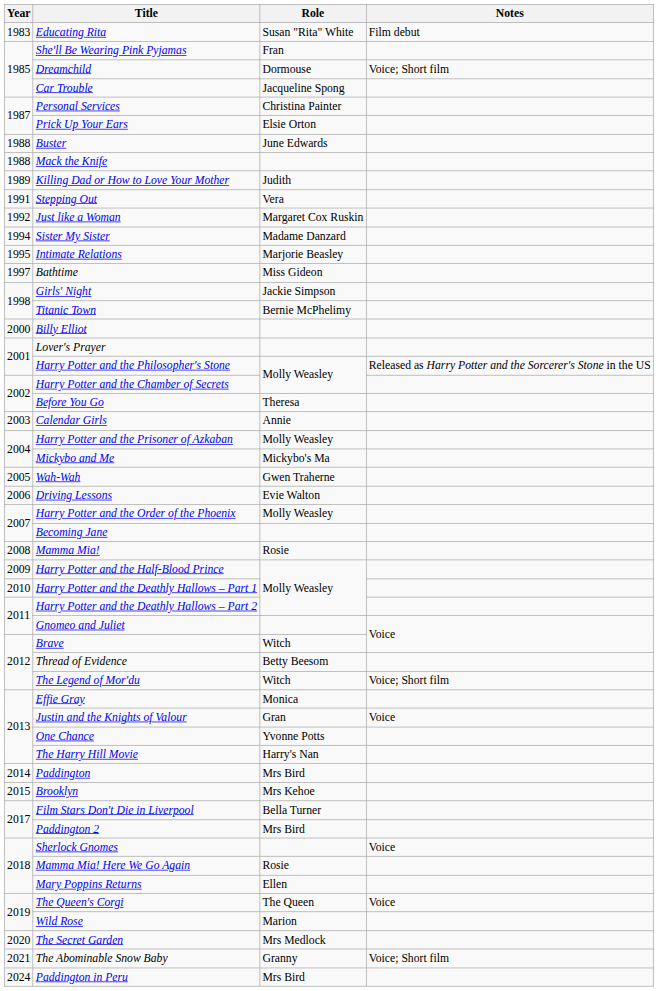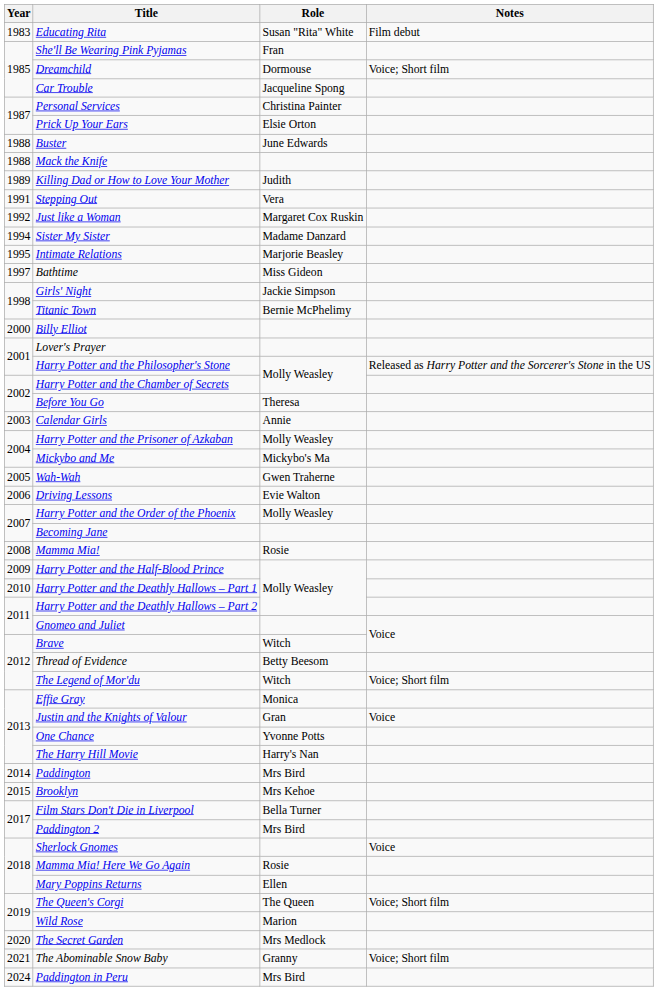 <table class="wikitable sortable unsortable">
 <tr>
 <th>Year</th>
 <th>Title</th>
 <th>Role</th>
 <th class="unsortable">Notes</th>
 </tr>
 <tr>
 <td>1983</td>
 <td><em><a href='#'>Educating Rita</a></em></td>
 <td>Susan "Rita" White</td>
 <td>Film debut</td>
 </tr>
 <tr>
 <td rowspan=3>1985</td>
 <td><em><a href='#'>She'll Be Wearing Pink Pyjamas</a></em></td>
 <td>Fran</td>
 <td></td>
 </tr>
 <tr>
 <td><em><a href='#'>Dreamchild</a></em></td>
 <td>Dormouse</td>
 <td>Voice; Short film</td>
 </tr>
 <tr>
 <td><em><a href='#'>Car Trouble</a></em></td>
 <td>Jacqueline Spong</td>
 <td></td>
 </tr>
 <tr>
 <td rowspan=2>1987</td>
 <td><em><a href='#'>Personal Services</a></em></td>
 <td>Christina Painter</td>
 <td></td>
 </tr>
 <tr>
 <td><em><a href='#'>Prick Up Your Ears</a></em></td>
 <td>Elsie Orton</td>
 <td></td>
 </tr>
 <tr>
 <td>1988</td>
 <td><em><a href='#'>Buster</a></em></td>
 <td>June Edwards</td>
 <td></td>
 </tr>
 <tr>
 <td>1988</td>
 <td><em><a href='#'>Mack the Knife</a></em></td>
 <td></td>
 <td></td>
 </tr>
 <tr>
 <td>1989</td>
 <td><em><a href='#'> Killing Dad or How to Love Your Mother</a></em></td>
 <td>Judith</td>
 <td></td>
 </tr>
 <tr>
 <td>1991</td>
 <td><em><a href='#'>Stepping Out</a></em></td>
 <td>Vera</td>
 <td></td>
 </tr>
 <tr>
 <td>1992</td>
 <td><em><a href='#'>Just like a Woman</a></em></td>
 <td>Margaret Cox Ruskin</td>
 <td></td>
 </tr>
 <tr>
 <td>1994</td>
 <td><em><a href='#'>Sister My Sister</a></em></td>
 <td>Madame Danzard</td>
 <td></td>
 </tr>
 <tr>
 <td>1995</td>
 <td><em><a href='#'>Intimate Relations</a></em></td>
 <td>Marjorie Beasley</td>
 <td></td>
 </tr>
 <tr>
 <td>1997</td>
 <td><em>Bathtime</em></td>
 <td>Miss Gideon</td>
 <td></td>
 </tr>
 <tr>
 <td rowspan=2>1998</td>
 <td><em><a href='#'>Girls' Night</a></em></td>
 <td>Jackie Simpson</td>
 <td></td>
 </tr>
 <tr>
 <td><em><a href='#'>Titanic Town</a></em></td>
 <td>Bernie McPhelimy</td>
 <td></td>
 </tr>
 <tr>
 <td>2000</td>
 <td><em><a href='#'>Billy Elliot</a></em></td>
 <td></td>
 <td></td>
 </tr>
 <tr>
 <td rowspan=2>2001</td>
 <td><em>Lover's Prayer</em></td>
 <td></td>
 <td></td>
 </tr>
 <tr>
 <td><em><a href='#'>Harry Potter and the Philosopher's Stone</a></em></td>
 <td rowspan=2>Molly Weasley</td>
 <td>Released as <em>Harry Potter and the Sorcerer's Stone</em> in the US</td>
 </tr>
 <tr>
 <td rowspan=2>2002</td>
 <td><em><a href='#'>Harry Potter and the Chamber of Secrets</a></em></td>
 <td></td>
 </tr>
 <tr>
 <td><em><a href='#'>Before You Go</a></em></td>
 <td>Theresa</td>
 <td></td>
 </tr>
 <tr>
 <td>2003</td>
 <td><em><a href='#'>Calendar Girls</a></em></td>
 <td>Annie</td>
 <td></td>
 </tr>
 <tr>
 <td rowspan=2>2004</td>
 <td><em><a href='#'>Harry Potter and the Prisoner of Azkaban</a></em></td>
 <td>Molly Weasley</td>
 <td></td>
 </tr>
 <tr>
 <td><em><a href='#'>Mickybo and Me</a></em></td>
 <td>Mickybo's Ma</td>
 <td></td>
 </tr>
 <tr>
 <td>2005</td>
 <td><em><a href='#'>Wah-Wah</a></em></td>
 <td>Gwen Traherne</td>
 <td></td>
 </tr>
 <tr>
 <td>2006</td>
 <td><em><a href='#'>Driving Lessons</a></em></td>
 <td>Evie Walton</td>
 <td></td>
 </tr>
 <tr>
 <td rowspan=2>2007</td>
 <td><em><a href='#'>Harry Potter and the Order of the Phoenix</a></em></td>
 <td>Molly Weasley</td>
 <td></td>
 </tr>
 <tr>
 <td><em><a href='#'>Becoming Jane</a></em></td>
 <td></td>
 <td></td>
 </tr>
 <tr>
 <td>2008</td>
 <td><em><a href='#'>Mamma Mia!</a></em></td>
 <td>Rosie</td>
 <td></td>
 </tr>
 <tr>
 <td>2009</td>
 <td><em><a href='#'>Harry Potter and the Half-Blood Prince</a></em></td>
 <td rowspan=3>Molly Weasley</td>
 <td></td>
 </tr>
 <tr>
 <td>2010</td>
 <td><em><a href='#'>Harry Potter and the Deathly Hallows – Part 1</a></em></td>
 <td></td>
 </tr>
 <tr>
 <td rowspan=2>2011</td>
 <td><em><a href='#'>Harry Potter and the Deathly Hallows – Part 2</a></em></td>
 <td></td>
 </tr>
 <tr>
 <td><em><a href='#'>Gnomeo and Juliet</a></em></td>
 <td></td>
 <td rowspan="2">Voice</td>
 </tr>
 <tr>
 <td rowspan=3>2012</td>
 <td><em><a href='#'>Brave</a></em></td>
 <td>Witch</td>
 </tr>
 <tr>
 <td><em>Thread of Evidence</em></td>
 <td>Betty Beesom</td>
 <td></td>
 </tr>
 <tr>
 <td><em><a href='#'>The Legend of Mor'du</a></em></td>
 <td>Witch</td>
 <td>Voice; Short film</td>
 </tr>
 <tr>
 <td rowspan=4>2013</td>
 <td><em><a href='#'>Effie Gray</a></em></td>
 <td>Monica</td>
 <td></td>
 </tr>
 <tr>
 <td><em><a href='#'>Justin and the Knights of Valour</a></em></td>
 <td>Gran</td>
 <td>Voice</td>
 </tr>
 <tr>
 <td><em><a href='#'>One Chance</a></em></td>
 <td>Yvonne Potts</td>
 <td></td>
 </tr>
 <tr>
 <td><em><a href='#'>The Harry Hill Movie</a></em></td>
 <td>Harry's Nan</td>
 <td></td>
 </tr>
 <tr>
 <td>2014</td>
 <td><em><a href='#'>Paddington</a></em></td>
 <td>Mrs Bird</td>
 <td></td>
 </tr>
 <tr>
 <td>2015</td>
 <td><em><a href='#'>Brooklyn</a></em></td>
 <td>Mrs Kehoe</td>
 <td></td>
 </tr>
 <tr>
 <td rowspan=2>2017</td>
 <td><em><a href='#'>Film Stars Don't Die in Liverpool</a></em></td>
 <td>Bella Turner</td>
 <td></td>
 </tr>
 <tr>
 <td><em><a href='#'>Paddington 2</a></em></td>
 <td>Mrs Bird</td>
 <td></td>
 </tr>
 <tr>
 <td rowspan=3>2018</td>
 <td><em><a href='#'>Sherlock Gnomes</a></em></td>
 <td></td>
 <td>Voice</td>
 </tr>
 <tr>
 <td><em><a href='#'>Mamma Mia! Here We Go Again</a></em></td>
 <td>Rosie</td>
 <td></td>
 </tr>
 <tr>
 <td><em><a href='#'>Mary Poppins Returns</a></em></td>
 <td>Ellen</td>
 <td></td>
 </tr>
 <tr>
 <td rowspan="2">2019</td>
 <td><em><a href='#'>The Queen's Corgi</a></em></td>
 <td>The Queen</td>
-<td>Voice</td>
+<td>Voice; Short film</td>
 </tr>
 <tr>
 <td><em><a href='#'>Wild Rose</a></em></td>
 <td>Marion</td>
 <td></td>
 </tr>
 <tr>
 <td>2020</td>
 <td><em><a href='#'>The Secret Garden</a></em></td>
 <td>Mrs Medlock</td>
 <td></td>
 </tr>
 <tr>
 <td>2021</td>
 <td><em>The Abominable Snow Baby</em></td>
 <td>Granny</td>
 <td>Voice; Short film</td>
 </tr>
 <tr>
 <td>2024</td>
 <td><em><a href='#'>Paddington in Peru</a></em></td>
 <td>Mrs Bird</td>
 <td></td>
 </tr>
 </table>
